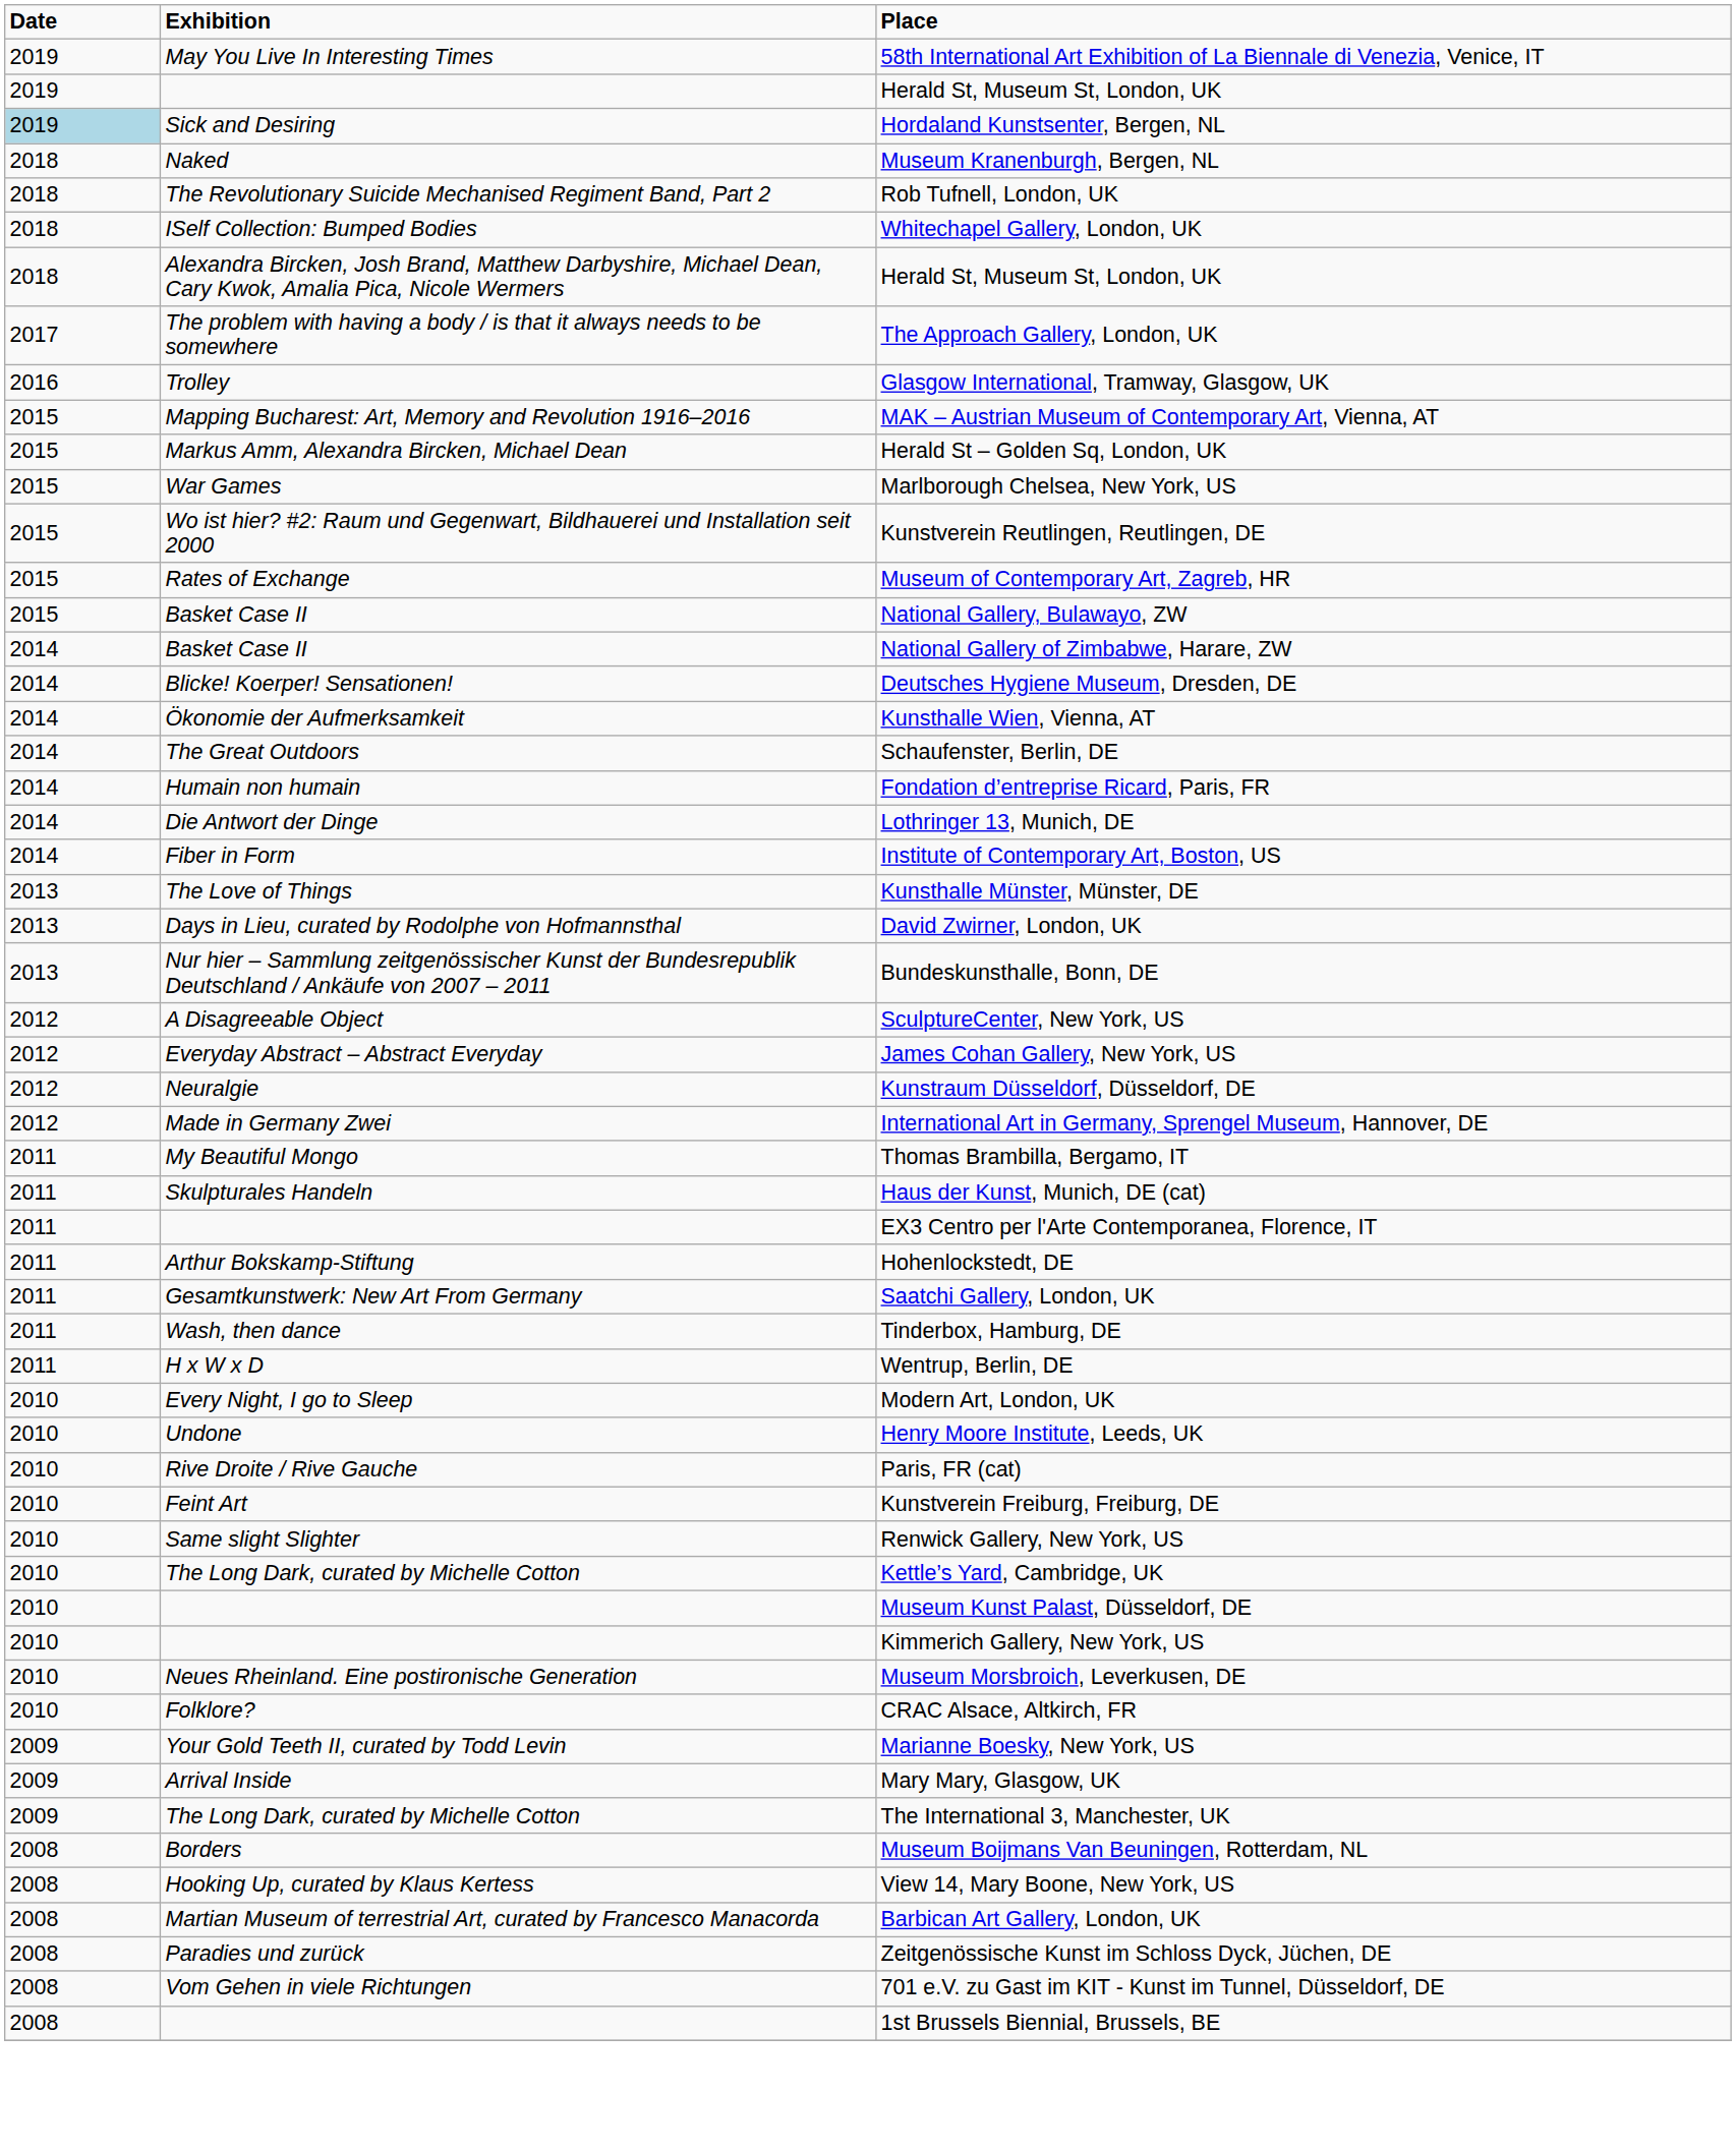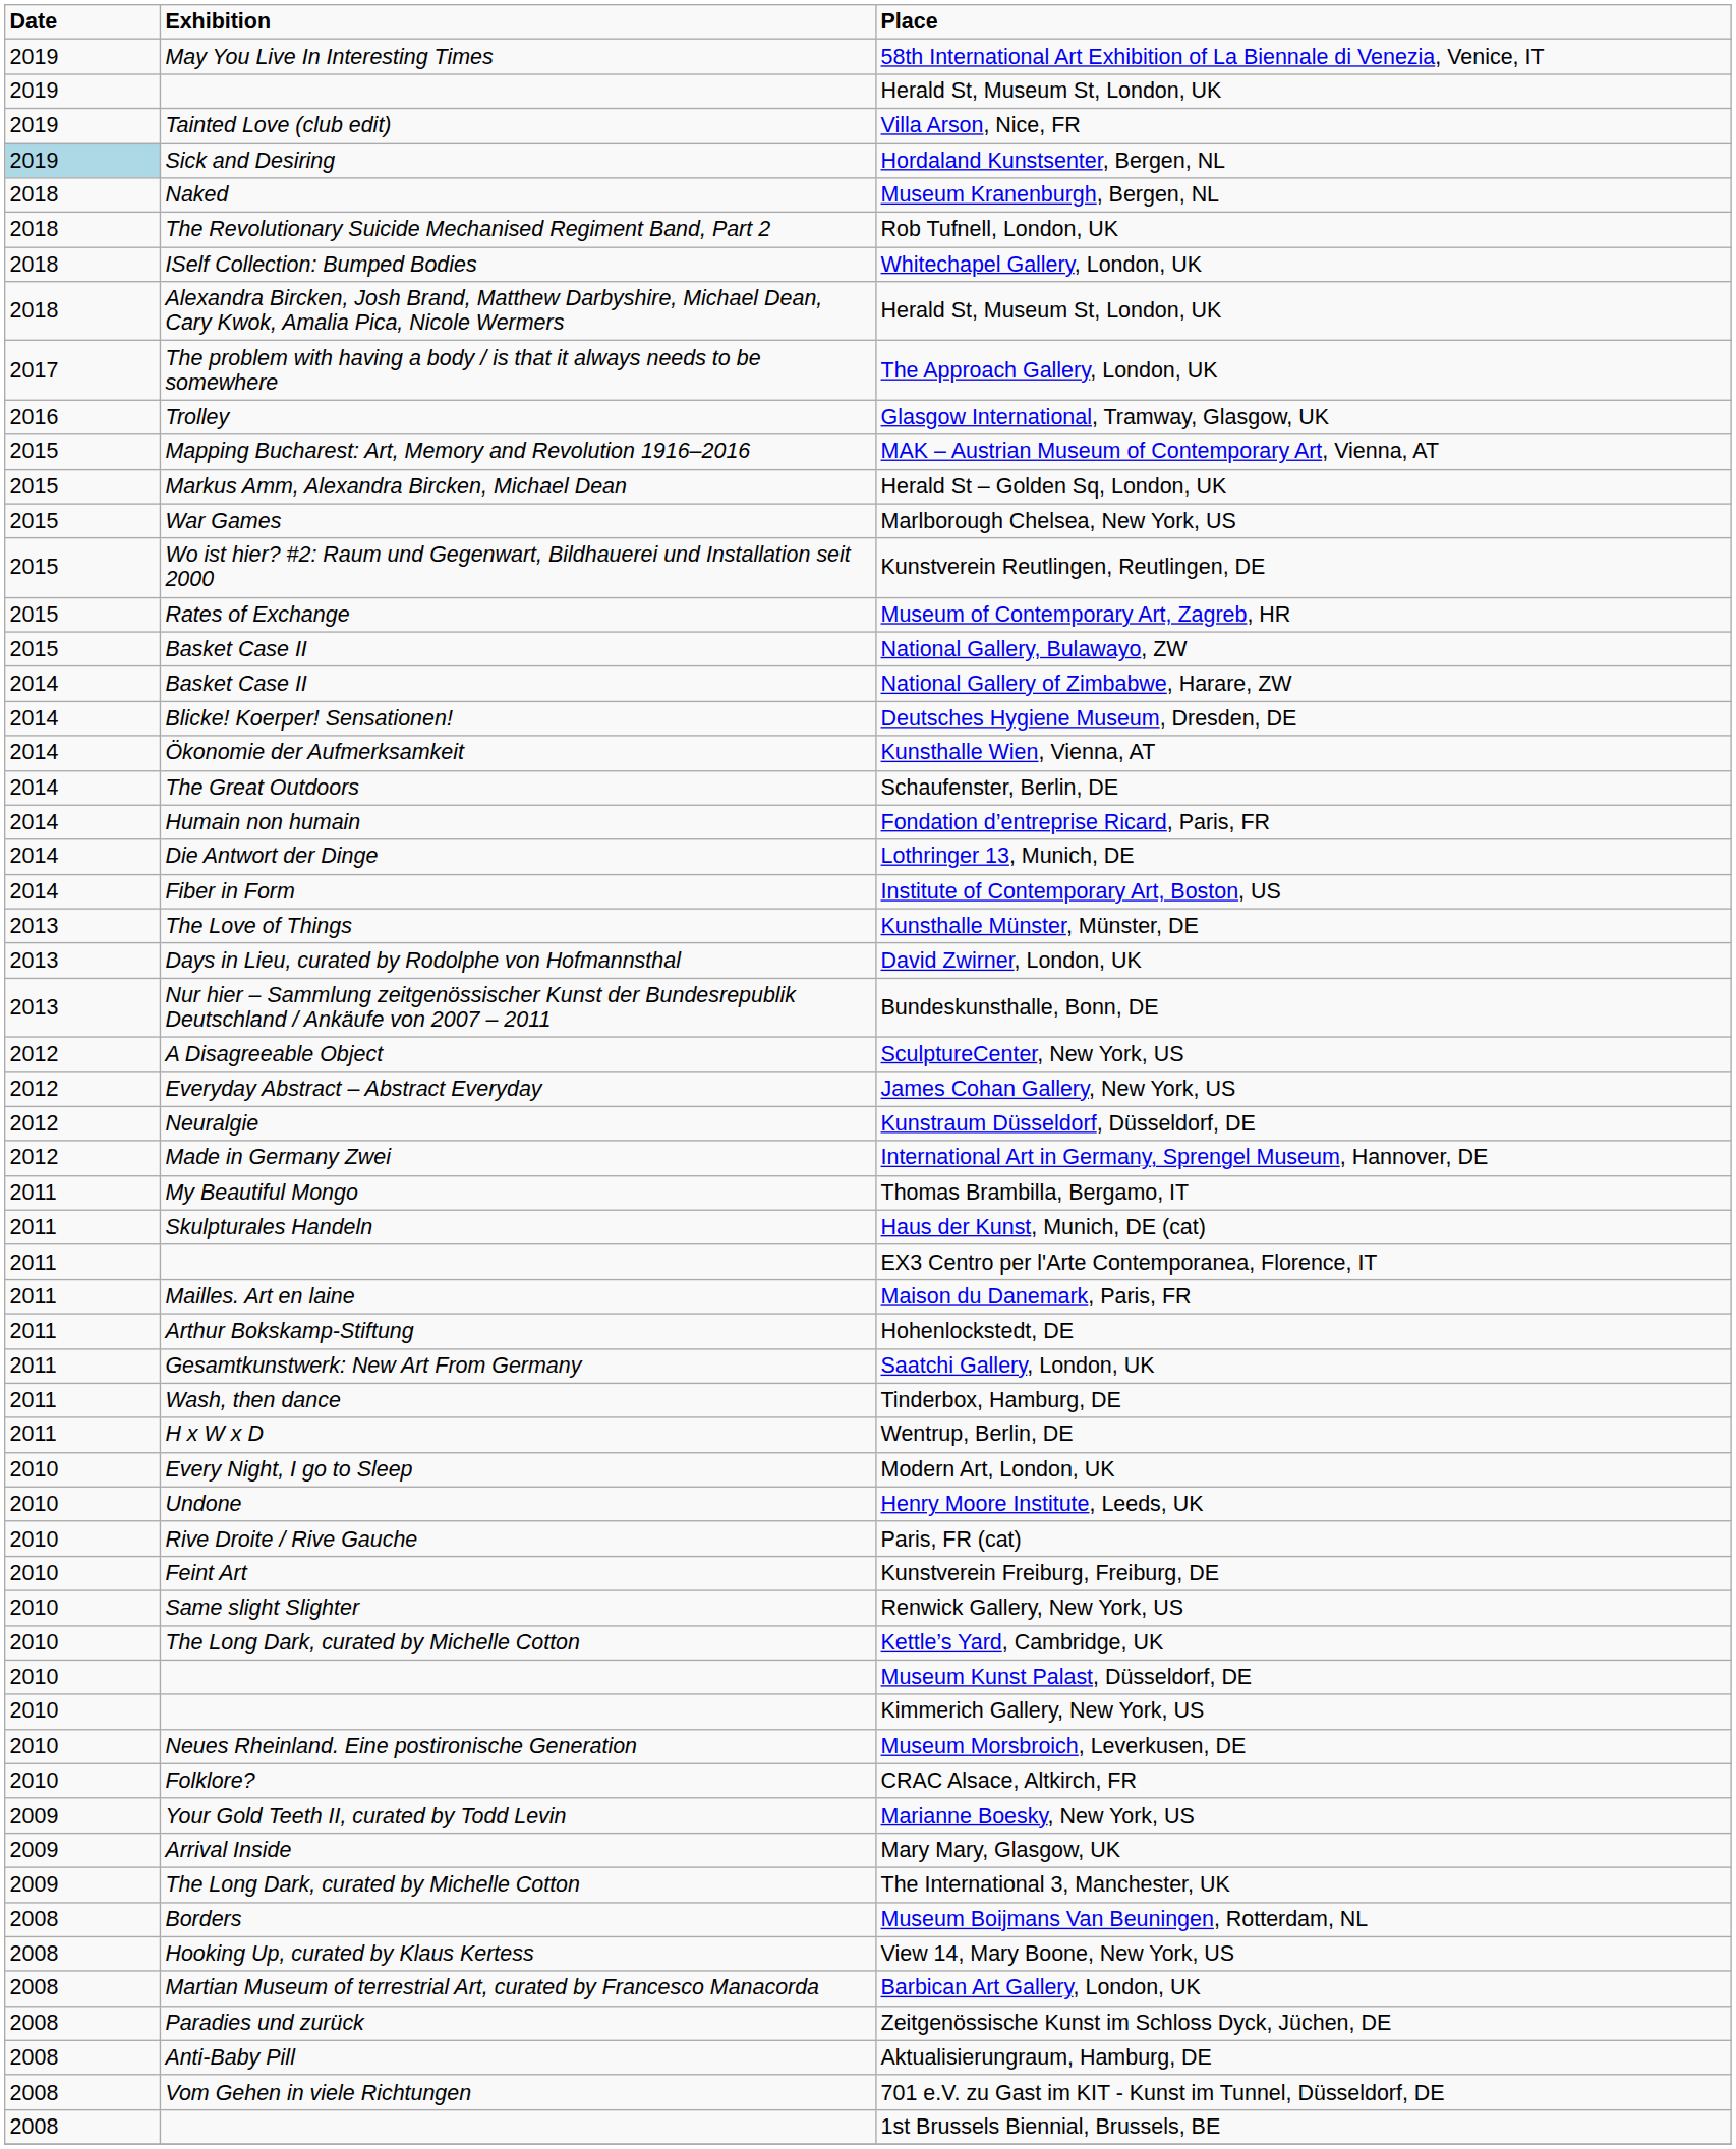 <table class="wikitable" style="width:80%;">
 <tr>
 <td style="width: 50pt;"><strong>Date</strong></td>
 <td style="width: 250pt;"><strong>Exhibition</strong></td>
 <td style="width: 300pt;"><strong>Place</strong></td>
 </tr>
 <tr>
 <td>2019</td>
 <td><em>May You Live In Interesting Times</em></td>
 <td><a href='#'>58th International Art Exhibition of La Biennale di Venezia</a>, Venice, IT</td>
 </tr>
 <tr>
 <td>2019</td>
 <td></td>
 <td>Herald St, Museum St, London, UK</td>
+</tr>
+<tr>
+<td>2019</td>
+<td><em>Tainted Love (club edit)</em></td>
+<td><a href='#'>Villa Arson</a>, Nice, FR</td>
 </tr>
 <tr>
 <td style="background: lightblue;">2019</td>
 <td><em>Sick and Desiring</em></td>
 <td><a href='#'>Hordaland Kunstsenter</a>, Bergen, NL</td>
 </tr>
 <tr>
 <td>2018</td>
 <td><em>Naked</em></td>
 <td><a href='#'>Museum Kranenburgh</a>, Bergen, NL</td>
 </tr>
 <tr>
 <td>2018</td>
 <td><em>The Revolutionary Suicide Mechanised Regiment Band, Part 2</em></td>
 <td>Rob Tufnell, London, UK</td>
 </tr>
 <tr>
 <td>2018</td>
 <td><em>ISelf Collection: Bumped Bodies</em></td>
 <td><a href='#'>Whitechapel Gallery</a>, London, UK</td>
 </tr>
 <tr>
 <td>2018</td>
 <td><em>Alexandra Bircken, Josh Brand, Matthew Darbyshire, Michael Dean, Cary Kwok, Amalia Pica, Nicole Wermers</em></td>
 <td>Herald St, Museum St, London, UK</td>
 </tr>
 <tr>
 <td>2017</td>
 <td><em>The problem with having a body / is that it always needs to be somewhere</em></td>
 <td><a href='#'>The Approach Gallery</a>, London, UK</td>
 </tr>
 <tr>
 <td>2016</td>
 <td><em>Trolley</em></td>
 <td><a href='#'>Glasgow International</a>, Tramway, Glasgow, UK</td>
 </tr>
 <tr>
 <td>2015</td>
 <td><em>Mapping Bucharest: Art, Memory and Revolution 1916–2016</em></td>
 <td><a href='#'>MAK – Austrian Museum of Contemporary Art</a>, Vienna, AT</td>
 </tr>
 <tr>
 <td>2015</td>
 <td><em>Markus Amm, Alexandra Bircken, Michael Dean</em></td>
 <td>Herald St – Golden Sq, London, UK</td>
 </tr>
 <tr>
 <td>2015</td>
 <td><em>War Games</em></td>
 <td>Marlborough Chelsea, New York, US</td>
 </tr>
 <tr>
 <td>2015</td>
 <td><em>Wo ist hier? #2: Raum und Gegenwart, Bildhauerei und Installation seit 2000</em></td>
 <td>Kunstverein Reutlingen, Reutlingen, DE</td>
 </tr>
 <tr>
 <td>2015</td>
 <td><em>Rates of Exchange</em></td>
 <td><a href='#'>Museum of Contemporary Art, Zagreb</a>, HR</td>
 </tr>
 <tr>
 <td>2015</td>
 <td><em>Basket Case II</em></td>
 <td><a href='#'>National Gallery, Bulawayo</a>, ZW</td>
 </tr>
 <tr>
 <td>2014</td>
 <td><em>Basket Case II</em></td>
 <td><a href='#'>National Gallery of Zimbabwe</a>, Harare, ZW</td>
 </tr>
 <tr>
 <td>2014</td>
 <td><em>Blicke! Koerper! Sensationen!</em></td>
 <td><a href='#'>Deutsches Hygiene Museum</a>, Dresden, DE</td>
 </tr>
 <tr>
 <td>2014</td>
 <td><em>Ökonomie der Aufmerksamkeit</em></td>
 <td><a href='#'>Kunsthalle Wien</a>, Vienna, AT</td>
 </tr>
 <tr>
 <td>2014</td>
 <td><em>The Great Outdoors</em></td>
 <td>Schaufenster, Berlin, DE</td>
 </tr>
 <tr>
 <td>2014</td>
 <td><em>Humain non humain</em></td>
 <td><a href='#'>Fondation d’entreprise Ricard</a>, Paris, FR</td>
 </tr>
 <tr>
 <td>2014</td>
 <td><em>Die Antwort der Dinge</em></td>
 <td><a href='#'>Lothringer 13</a>, Munich, DE</td>
 </tr>
 <tr>
 <td>2014</td>
 <td><em>Fiber in Form</em></td>
 <td><a href='#'>Institute of Contemporary Art, Boston</a>, US</td>
 </tr>
 <tr>
 <td>2013</td>
 <td><em>The Love of Things</em></td>
 <td><a href='#'>Kunsthalle Münster</a>, Münster, DE</td>
 </tr>
 <tr>
 <td>2013</td>
 <td><em>Days in Lieu, curated by Rodolphe von Hofmannsthal</em></td>
 <td><a href='#'>David Zwirner</a>, London, UK</td>
 </tr>
 <tr>
 <td>2013</td>
 <td><em>Nur hier – Sammlung zeitgenössischer Kunst der Bundesrepublik Deutschland / Ankäufe von 2007 – 2011</em></td>
 <td>Bundeskunsthalle, Bonn, DE</td>
 </tr>
 <tr>
 <td>2012</td>
 <td><em>A Disagreeable Object</em></td>
 <td><a href='#'>SculptureCenter</a>, New York, US</td>
 </tr>
 <tr>
 <td>2012</td>
 <td><em>Everyday Abstract – Abstract Everyday</em></td>
 <td><a href='#'>James Cohan Gallery</a>, New York, US</td>
 </tr>
 <tr>
 <td>2012</td>
 <td><em>Neuralgie</em></td>
 <td><a href='#'>Kunstraum Düsseldorf</a>, Düsseldorf, DE</td>
 </tr>
 <tr>
 <td>2012</td>
 <td><em>Made in Germany Zwei</em></td>
 <td><a href='#'>International Art in Germany, Sprengel Museum</a>, Hannover, DE</td>
 </tr>
 <tr>
 <td>2011</td>
 <td><em>My Beautiful Mongo</em></td>
 <td>Thomas Brambilla, Bergamo, IT</td>
 </tr>
 <tr>
 <td>2011</td>
 <td><em>Skulpturales Handeln</em></td>
 <td><a href='#'>Haus der Kunst</a>, Munich, DE (cat)</td>
 </tr>
 <tr>
 <td>2011</td>
 <td></td>
 <td>EX3 Centro per l'Arte Contemporanea, Florence, IT</td>
 </tr>
 <tr>
 <td>2011</td>
+<td><em>Mailles. Art en laine</em></td>
+<td><a href='#'>Maison du Danemark</a>, Paris, FR</td>
+</tr>
+<tr>
+<td>2011</td>
 <td><em>Arthur Bokskamp-Stiftung</em></td>
 <td>Hohenlockstedt, DE</td>
 </tr>
 <tr>
 <td>2011</td>
 <td><em>Gesamtkunstwerk: New Art From Germany</em></td>
 <td><a href='#'>Saatchi Gallery</a>, London, UK</td>
 </tr>
 <tr>
 <td>2011</td>
 <td><em>Wash, then dance</em></td>
 <td>Tinderbox, Hamburg, DE</td>
 </tr>
 <tr>
 <td>2011</td>
 <td><em>H x W x D</em></td>
 <td>Wentrup, Berlin, DE</td>
 </tr>
 <tr>
 <td>2010</td>
 <td><em>Every Night, I go to Sleep</em></td>
 <td>Modern Art, London, UK</td>
 </tr>
 <tr>
 <td>2010</td>
 <td><em>Undone</em></td>
 <td><a href='#'>Henry Moore Institute</a>, Leeds, UK</td>
 </tr>
 <tr>
 <td>2010</td>
 <td><em>Rive Droite / Rive Gauche</em></td>
 <td>Paris, FR (cat)</td>
 </tr>
 <tr>
 <td>2010</td>
 <td><em>Feint Art</em></td>
 <td>Kunstverein Freiburg, Freiburg, DE</td>
 </tr>
 <tr>
 <td>2010</td>
 <td><em>Same slight Slighter</em></td>
 <td>Renwick Gallery, New York, US</td>
 </tr>
 <tr>
 <td>2010</td>
 <td><em>The Long Dark, curated by Michelle Cotton</em></td>
 <td><a href='#'>Kettle’s Yard</a>, Cambridge, UK</td>
 </tr>
 <tr>
 <td>2010</td>
 <td></td>
 <td><a href='#'>Museum Kunst Palast</a>, Düsseldorf, DE</td>
 </tr>
 <tr>
 <td>2010</td>
 <td></td>
 <td>Kimmerich Gallery, New York, US</td>
 </tr>
 <tr>
 <td>2010</td>
 <td><em>Neues Rheinland. Eine postironische Generation</em></td>
 <td><a href='#'>Museum Morsbroich</a>, Leverkusen, DE</td>
 </tr>
 <tr>
 <td>2010</td>
 <td><em>Folklore?</em></td>
 <td>CRAC Alsace, Altkirch, FR</td>
 </tr>
 <tr>
 <td>2009</td>
 <td><em>Your Gold Teeth II, curated by Todd Levin</em></td>
 <td><a href='#'>Marianne Boesky</a>, New York, US</td>
 </tr>
 <tr>
 <td>2009</td>
 <td><em>Arrival Inside</em></td>
 <td>Mary Mary, Glasgow, UK</td>
 </tr>
 <tr>
 <td>2009</td>
 <td><em>The Long Dark, curated by Michelle Cotton</em></td>
 <td>The International 3, Manchester, UK</td>
 </tr>
 <tr>
 <td>2008</td>
 <td><em>Borders</em></td>
 <td><a href='#'>Museum Boijmans Van Beuningen</a>, Rotterdam, NL</td>
 </tr>
 <tr>
 <td>2008</td>
 <td><em>Hooking Up, curated by Klaus Kertess</em></td>
 <td>View 14, Mary Boone, New York, US</td>
 </tr>
 <tr>
 <td>2008</td>
 <td><em>Martian Museum of terrestrial Art, curated by Francesco Manacorda</em></td>
 <td><a href='#'>Barbican Art Gallery</a>, London, UK</td>
 </tr>
 <tr>
 <td>2008</td>
 <td><em>Paradies und zurück</em></td>
 <td>Zeitgenössische Kunst im Schloss Dyck, Jüchen, DE</td>
 </tr>
 <tr>
 <td>2008</td>
+<td><em>Anti-Baby Pill</em></td>
+<td>Aktualisierungraum, Hamburg, DE</td>
+</tr>
+<tr>
+<td>2008</td>
 <td><em>Vom Gehen in viele Richtungen</em></td>
 <td>701 e.V. zu Gast im KIT - Kunst im Tunnel, Düsseldorf, DE</td>
 </tr>
 <tr>
 <td>2008</td>
 <td></td>
 <td>1st Brussels Biennial, Brussels, BE</td>
 </tr>
 <tr>
 </tr>
 </table>
